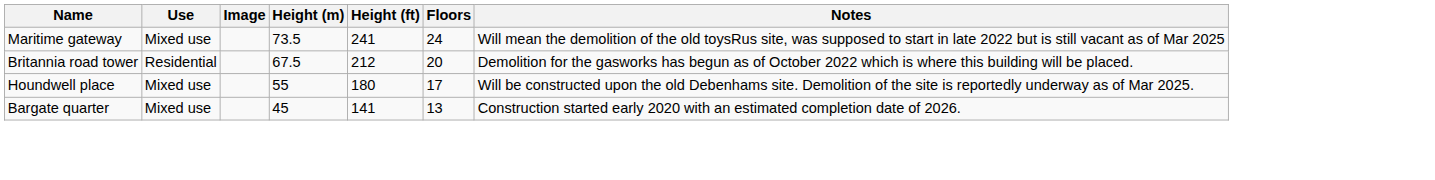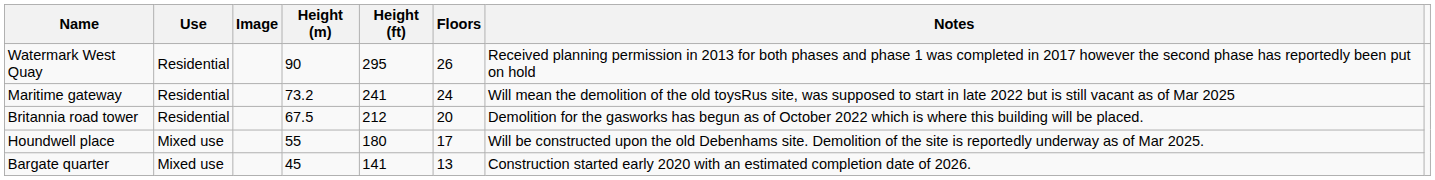 <table class="wikitable">
 <tr>
 <th>Name</th>
 <th>Use</th>
 <th>Image</th>
 <th>Height (m)</th>
 <th>Height (ft)</th>
 <th>Floors</th>
 <th>Notes</th>
 </tr>
 <tr>
+<td>Watermark West Quay</td>
+<td>Residential</td>
+<td></td>
+<td>90</td>
+<td>295</td>
+<td>26</td>
+<td>Received planning permission in 2013 for both phases and phase 1 was completed in 2017 however the second phase has reportedly been put on hold</td>
+<td></td>
+</tr>
+<tr>
 <td>Maritime gateway</td>
-<td>Mixed use</td>
+<td>Residential</td>
 <td></td>
-<td>73.5</td>
+<td>73.2</td>
 <td>241</td>
 <td>24</td>
 <td>Will mean the demolition of the old toysRus site, was supposed to start in late 2022 but is still vacant as of Mar 2025</td>
 </tr>
 <tr>
 <td>Britannia road tower</td>
 <td>Residential</td>
 <td></td>
 <td>67.5</td>
 <td>212</td>
 <td>20</td>
 <td>Demolition for the gasworks has begun as of October 2022 which is where this building will be placed.</td>
 </tr>
 <tr>
 <td>Houndwell place</td>
 <td>Mixed use</td>
 <td></td>
 <td>55</td>
 <td>180</td>
 <td>17</td>
 <td>Will be constructed upon the old Debenhams site. Demolition of the site is reportedly underway as of Mar 2025.</td>
 </tr>
 <tr>
 <td>Bargate quarter</td>
 <td>Mixed use</td>
 <td></td>
 <td>45</td>
 <td>141</td>
 <td>13</td>
 <td>Construction started early 2020 with an estimated completion date of 2026.</td>
 </tr>
 </table>
